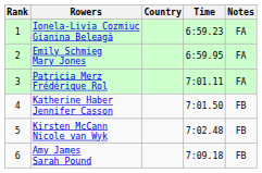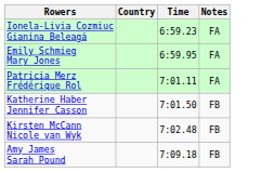 <table class="wikitable" style="text-align:center">
 <tr>
-<th>Rank</th>
 <th>Rowers</th>
 <th>Country</th>
 <th>Time</th>
 <th>Notes</th>
 </tr>
 <tr bgcolor=ccffcc>
-<td>1</td>
 <td align="left"><a href='#'>Ionela-Livia Cozmiuc</a><br><a href='#'>Gianina Beleagă</a></td>
 <td align="left"></td>
 <td>6:59.23</td>
 <td>FA</td>
 </tr>
 <tr bgcolor=ccffcc>
-<td>2</td>
 <td align="left"><a href='#'>Emily Schmieg</a><br><a href='#'>Mary Jones</a></td>
 <td align="left"></td>
 <td>6:59.95</td>
 <td>FA</td>
 </tr>
 <tr bgcolor=ccffcc>
-<td>3</td>
 <td align="left"><a href='#'>Patricia Merz</a><br><a href='#'>Frédérique Rol</a></td>
 <td align="left"></td>
 <td>7:01.11</td>
 <td>FA</td>
 </tr>
 <tr>
-<td>4</td>
 <td align="left"><a href='#'>Katherine Haber</a><br><a href='#'>Jennifer Casson</a></td>
 <td align="left"></td>
 <td>7:01.50</td>
 <td>FB</td>
 </tr>
 <tr>
-<td>5</td>
 <td align="left"><a href='#'>Kirsten McCann</a><br><a href='#'>Nicole van Wyk</a></td>
 <td align="left"></td>
 <td>7:02.48</td>
 <td>FB</td>
 </tr>
 <tr>
-<td>6</td>
 <td align="left"><a href='#'>Amy James</a><br><a href='#'>Sarah Pound</a></td>
 <td align="left"></td>
 <td>7:09.18</td>
 <td>FB</td>
 </tr>
 </table>
